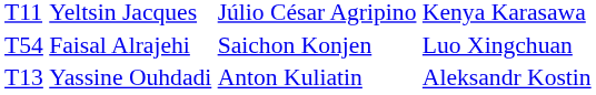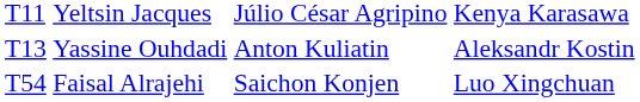 <table>
 <tr>
 <td><a href='#'>T11</a></td>
 <td><a href='#'>Yeltsin Jacques</a><br></td>
 <td><a href='#'>Júlio César Agripino</a><br></td>
 <td><a href='#'>Kenya Karasawa</a><br></td>
 </tr>
 <tr>
+<td><a href='#'>T13</a></td>
+<td><a href='#'>Yassine Ouhdadi</a><br></td>
+<td><a href='#'>Anton Kuliatin</a><br></td>
+<td><a href='#'>Aleksandr Kostin</a><br></td>
+</tr>
+<tr>
 <td><a href='#'>T54</a></td>
 <td><a href='#'>Faisal Alrajehi</a><br></td>
 <td><a href='#'>Saichon Konjen</a><br></td>
 <td><a href='#'>Luo Xingchuan</a><br></td>
 </tr>
-<tr>
-<td><a href='#'>T13</a></td>
-<td><a href='#'>Yassine Ouhdadi</a><br></td>
-<td><a href='#'>Anton Kuliatin</a><br></td>
-<td><a href='#'>Aleksandr Kostin</a><br></td>
-</tr>
 </table>
